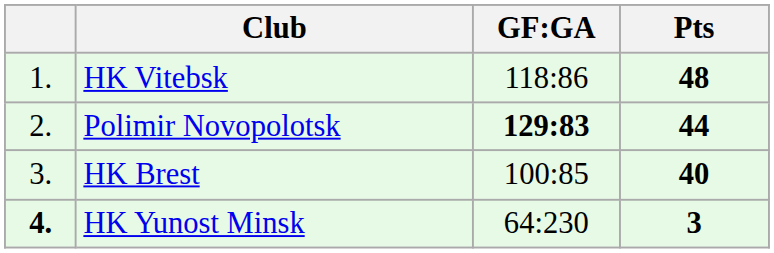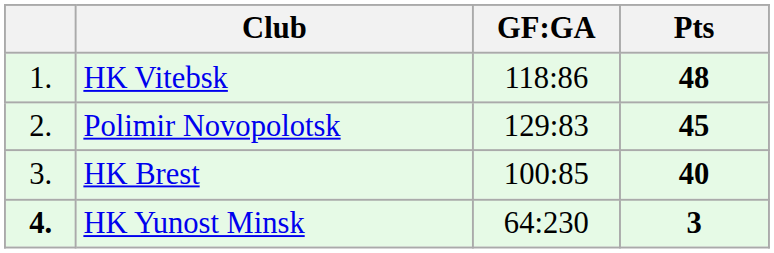 <table class="wikitable">
 <tr>
 <th width="30"></th>
 <th width="200">Club</th>
 <th width="70">GF:GA</th>
 <th width="70">Pts</th>
 </tr>
 <tr bgcolor="#e6fae6" align="center">
 <td>1.</td>
 <td align="left"><a href='#'>HK Vitebsk</a></td>
 <td>118:86</td>
 <td><strong>48</strong></td>
 </tr>
 <tr bgcolor="#e6fae6" align="center">
 <td>2.</td>
 <td align="left"><a href='#'>Polimir Novopolotsk</a></td>
-<td><strong>129:83</strong></td>
-<td><strong>44</strong></td>
+<td>129:83</td>
+<td><strong>45</strong></td>
 </tr>
 <tr bgcolor="#e6fae6" align="center">
 <td>3.</td>
 <td align="left"><a href='#'>HK Brest</a></td>
 <td>100:85</td>
 <td><strong>40</strong></td>
 </tr>
 <tr bgcolor="#e6fae6" align="center">
 <td><strong>4.</strong></td>
 <td align="left"><a href='#'>HK Yunost Minsk</a></td>
 <td>64:230</td>
 <td><strong>3</strong></td>
 </tr>
 </table>
